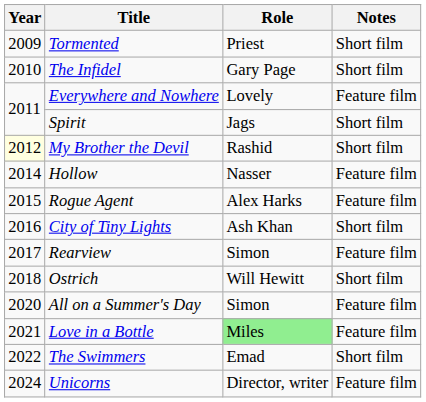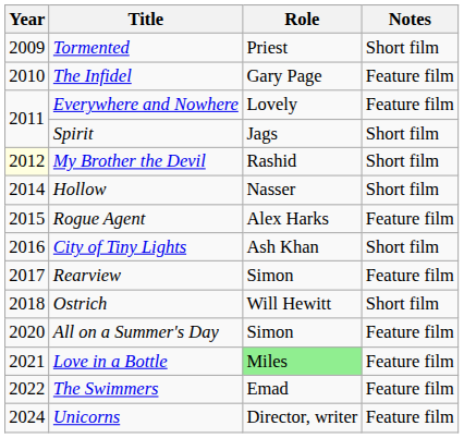 <table class="wikitable">
 <tr>
 <th>Year</th>
 <th>Title</th>
 <th>Role</th>
 <th>Notes</th>
 </tr>
 <tr>
 <td>2009</td>
 <td><em><a href='#'>Tormented</a></em></td>
 <td>Priest</td>
 <td>Short film</td>
 </tr>
 <tr>
 <td>2010</td>
 <td><em><a href='#'>The Infidel</a></em></td>
 <td>Gary Page</td>
-<td>Short film</td>
+<td>Feature film</td>
 </tr>
 <tr>
 <td rowspan="2">2011</td>
 <td><em><a href='#'>Everywhere and Nowhere</a></em></td>
 <td>Lovely</td>
 <td>Feature film</td>
 </tr>
 <tr>
 <td><em>Spirit</em></td>
 <td>Jags</td>
 <td>Short film</td>
 </tr>
 <tr>
 <td style="background: lightyellow;">2012</td>
 <td><em><a href='#'>My Brother the Devil</a></em></td>
 <td>Rashid</td>
 <td>Short film</td>
 </tr>
 <tr>
 <td>2014</td>
 <td><em>Hollow</em></td>
 <td>Nasser</td>
-<td>Feature film</td>
+<td>Short film</td>
 </tr>
 <tr>
 <td>2015</td>
 <td><em>Rogue Agent</em></td>
 <td>Alex Harks</td>
 <td>Feature film</td>
 </tr>
 <tr>
 <td>2016</td>
 <td><em><a href='#'>City of Tiny Lights</a></em></td>
 <td>Ash Khan</td>
 <td>Short film</td>
 </tr>
 <tr>
 <td>2017</td>
 <td><em>Rearview</em></td>
 <td>Simon</td>
 <td>Feature film</td>
 </tr>
 <tr>
 <td>2018</td>
 <td><em>Ostrich</em></td>
 <td>Will Hewitt</td>
 <td>Short film</td>
 </tr>
 <tr>
 <td>2020</td>
 <td><em>All on a Summer's Day</em></td>
 <td>Simon</td>
 <td>Feature film</td>
 </tr>
 <tr>
 <td>2021</td>
 <td><em><a href='#'>Love in a Bottle</a></em></td>
 <td style="background: lightgreen;">Miles</td>
 <td>Feature film</td>
 </tr>
 <tr>
 <td>2022</td>
 <td><em><a href='#'>The Swimmers</a></em></td>
 <td>Emad</td>
-<td>Short film</td>
+<td>Feature film</td>
 </tr>
 <tr>
 <td>2024</td>
 <td><em><a href='#'>Unicorns</a></em></td>
 <td>Director, writer</td>
 <td>Feature film</td>
 </tr>
 </table>
